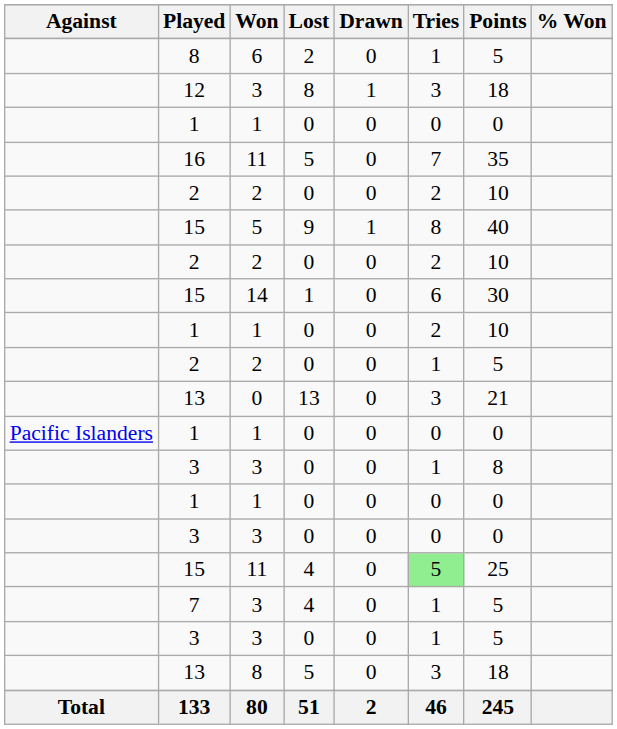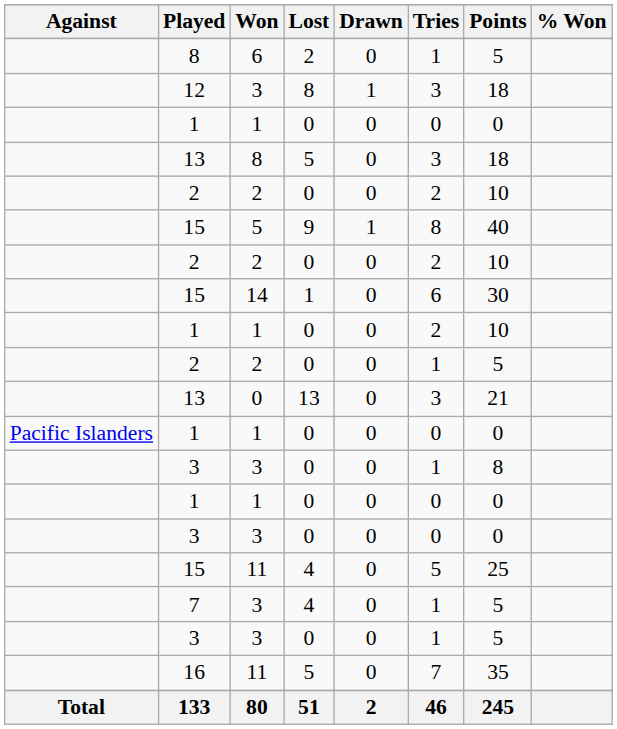 <table class="sortable wikitable" style="text-align: center;">
 <tr>
 </tr>
 <tr>
 <th>Against</th>
 <th>Played</th>
 <th>Won</th>
 <th>Lost</th>
 <th>Drawn</th>
 <th>Tries</th>
 <th>Points</th>
 <th>% Won</th>
 </tr>
 <tr bgcolor="#d0ffd0" align="center">
 </tr>
 <tr>
 <td align="left"></td>
 <td>8</td>
 <td>6</td>
 <td>2</td>
 <td>0</td>
 <td>1</td>
 <td>5</td>
 <td></td>
 </tr>
 <tr>
 <td align="left"></td>
 <td>12</td>
 <td>3</td>
 <td>8</td>
 <td>1</td>
 <td>3</td>
 <td>18</td>
 <td></td>
 </tr>
 <tr>
 <td align="left"></td>
 <td>1</td>
 <td>1</td>
 <td>0</td>
 <td>0</td>
 <td>0</td>
 <td>0</td>
 <td></td>
 </tr>
 <tr>
 <td align="left"></td>
-<td>16</td>
-<td>11</td>
+<td>13</td>
+<td>8</td>
 <td>5</td>
 <td>0</td>
-<td>7</td>
-<td>35</td>
+<td>3</td>
+<td>18</td>
 <td></td>
 </tr>
 <tr>
 <td align="left"></td>
 <td>2</td>
 <td>2</td>
 <td>0</td>
 <td>0</td>
 <td>2</td>
 <td>10</td>
 <td></td>
 </tr>
 <tr>
 <td align="left"></td>
 <td>15</td>
 <td>5</td>
 <td>9</td>
 <td>1</td>
 <td>8</td>
 <td>40</td>
 <td></td>
 </tr>
 <tr>
 <td align="left"></td>
 <td>2</td>
 <td>2</td>
 <td>0</td>
 <td>0</td>
 <td>2</td>
 <td>10</td>
 <td></td>
 </tr>
 <tr>
 <td align="left"></td>
 <td>15</td>
 <td>14</td>
 <td>1</td>
 <td>0</td>
 <td>6</td>
 <td>30</td>
 <td></td>
 </tr>
 <tr>
 <td align="left"></td>
 <td>1</td>
 <td>1</td>
 <td>0</td>
 <td>0</td>
 <td>2</td>
 <td>10</td>
 <td></td>
 </tr>
 <tr>
 <td align="left"></td>
 <td>2</td>
 <td>2</td>
 <td>0</td>
 <td>0</td>
 <td>1</td>
 <td>5</td>
 <td></td>
 </tr>
 <tr>
 <td align="left"></td>
 <td>13</td>
 <td>0</td>
 <td>13</td>
 <td>0</td>
 <td>3</td>
 <td>21</td>
 <td></td>
 </tr>
 <tr>
 <td align="left"><a href='#'>Pacific Islanders</a></td>
 <td>1</td>
 <td>1</td>
 <td>0</td>
 <td>0</td>
 <td>0</td>
 <td>0</td>
 <td></td>
 </tr>
 <tr>
 <td align="left"></td>
 <td>3</td>
 <td>3</td>
 <td>0</td>
 <td>0</td>
 <td>1</td>
 <td>8</td>
 <td></td>
 </tr>
 <tr>
 <td align="left"></td>
 <td>1</td>
 <td>1</td>
 <td>0</td>
 <td>0</td>
 <td>0</td>
 <td>0</td>
 <td></td>
 </tr>
 <tr>
 <td align="left"></td>
 <td>3</td>
 <td>3</td>
 <td>0</td>
 <td>0</td>
 <td>0</td>
 <td>0</td>
 <td></td>
 </tr>
 <tr>
 <td align="left"></td>
 <td>15</td>
 <td>11</td>
 <td>4</td>
 <td>0</td>
-<td style="background: lightgreen;">5</td>
+<td>5</td>
 <td>25</td>
 <td></td>
 </tr>
 <tr>
 <td align="left"></td>
 <td>7</td>
 <td>3</td>
 <td>4</td>
 <td>0</td>
 <td>1</td>
 <td>5</td>
 <td></td>
 </tr>
 <tr>
 <td align="left"></td>
 <td>3</td>
 <td>3</td>
 <td>0</td>
 <td>0</td>
 <td>1</td>
 <td>5</td>
 <td></td>
 </tr>
 <tr>
 <td align="left"></td>
-<td>13</td>
-<td>8</td>
+<td>16</td>
+<td>11</td>
 <td>5</td>
 <td>0</td>
-<td>3</td>
-<td>18</td>
+<td>7</td>
+<td>35</td>
 <td></td>
 </tr>
 <tr>
 </tr>
 <tr class="sortbottom">
 <th>Total</th>
 <th>133</th>
 <th>80</th>
 <th>51</th>
 <th>2</th>
 <th>46</th>
 <th>245</th>
 <th></th>
 </tr>
 </table>
